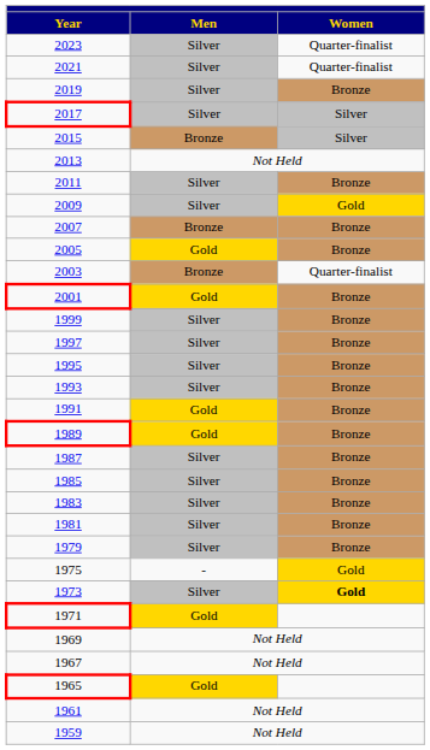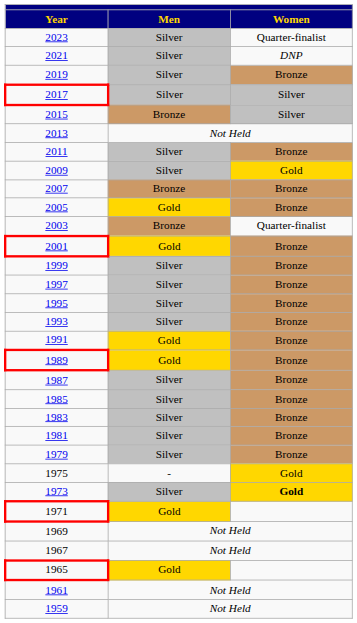 <table class="wikitable" style="text-align: center;font-size:90%;">
 <tr>
 <th style="background:#000080;" colspan=4></th>
 </tr>
 <tr style="color:gold;">
 <th style="background:#000080;" width=125>Year</th>
 <th style="background:#000080;" width=150>Men</th>
 <th style="background:#000080;" width=150>Women</th>
 </tr>
 <tr>
 <td><a href='#'>2023</a></td>
 <td bgcolor=silver> Silver</td>
 <td>Quarter-finalist</td>
 </tr>
 <tr>
 <td><a href='#'>2021</a></td>
 <td bgcolor=silver> Silver</td>
-<td>Quarter-finalist</td>
+<td><em>DNP</em></td>
 </tr>
 <tr>
 <td><a href='#'>2019</a></td>
 <td bgcolor=silver> Silver</td>
 <td bgcolor="#cc9966"> Bronze</td>
 </tr>
 <tr>
 <td style="border: 3px solid red"><a href='#'>2017</a></td>
 <td bgcolor=silver> Silver</td>
 <td bgcolor=silver> Silver</td>
 </tr>
 <tr>
 <td><a href='#'>2015</a></td>
 <td bgcolor="#cc9966"> Bronze</td>
 <td bgcolor=silver> Silver</td>
 </tr>
 <tr>
 <td><a href='#'>2013</a></td>
 <td colspan=2><em>Not Held</em></td>
 </tr>
 <tr>
 <td><a href='#'>2011</a></td>
 <td bgcolor=silver> Silver</td>
 <td bgcolor="#cc9966"> Bronze</td>
 </tr>
 <tr>
 <td><a href='#'>2009</a></td>
 <td bgcolor=silver> Silver</td>
 <td bgcolor=gold> Gold</td>
 </tr>
 <tr>
 <td><a href='#'>2007</a></td>
 <td bgcolor="#cc9966"> Bronze</td>
 <td bgcolor="#cc9966"> Bronze</td>
 </tr>
 <tr>
 <td><a href='#'>2005</a></td>
 <td bgcolor=gold> Gold</td>
 <td bgcolor="#cc9966"> Bronze</td>
 </tr>
 <tr>
 <td><a href='#'>2003</a></td>
 <td bgcolor="#cc9966"> Bronze</td>
 <td>Quarter-finalist</td>
 </tr>
 <tr>
 <td style="border: 3px solid red"><a href='#'>2001</a></td>
 <td bgcolor=gold> Gold</td>
 <td bgcolor="#cc9966"> Bronze</td>
 </tr>
 <tr>
 <td><a href='#'>1999</a></td>
 <td bgcolor=silver> Silver</td>
 <td bgcolor="#cc9966"> Bronze</td>
 </tr>
 <tr>
 <td><a href='#'>1997</a></td>
 <td bgcolor=silver> Silver</td>
 <td bgcolor="#cc9966"> Bronze</td>
 </tr>
 <tr>
 <td><a href='#'>1995</a></td>
 <td bgcolor=silver> Silver</td>
 <td bgcolor="#cc9966"> Bronze</td>
 </tr>
 <tr>
 <td><a href='#'>1993</a></td>
 <td bgcolor=silver> Silver</td>
 <td bgcolor="#cc9966"> Bronze</td>
 </tr>
 <tr>
 <td><a href='#'>1991</a></td>
 <td bgcolor=gold> Gold</td>
 <td bgcolor="#cc9966"> Bronze</td>
 </tr>
 <tr>
 <td style="border: 3px solid red"><a href='#'>1989</a></td>
 <td bgcolor=gold> Gold</td>
 <td bgcolor="#cc9966"> Bronze</td>
 </tr>
 <tr>
 <td><a href='#'>1987</a></td>
 <td bgcolor=silver> Silver</td>
 <td bgcolor="#cc9966"> Bronze</td>
 </tr>
 <tr>
 <td><a href='#'>1985</a></td>
 <td bgcolor=silver> Silver</td>
 <td bgcolor="#cc9966"> Bronze</td>
 </tr>
 <tr>
 <td><a href='#'>1983</a></td>
 <td bgcolor=silver> Silver</td>
 <td bgcolor="#cc9966"> Bronze</td>
 </tr>
 <tr>
 <td><a href='#'>1981</a></td>
 <td bgcolor=silver> Silver</td>
 <td bgcolor="#cc9966"> Bronze</td>
 </tr>
 <tr>
 <td><a href='#'>1979</a></td>
 <td bgcolor=silver> Silver</td>
 <td bgcolor="#cc9966"> Bronze</td>
 </tr>
 <tr>
 <td>1975</td>
 <td>-</td>
 <td bgcolor=gold> Gold</td>
 </tr>
 <tr>
 <td><a href='#'>1973</a></td>
 <td bgcolor=silver> Silver</td>
 <td bgcolor=gold><strong> Gold</strong></td>
 </tr>
 <tr>
 <td style="border: 3px solid red">1971</td>
 <td bgcolor=gold> Gold</td>
 <td></td>
 </tr>
 <tr>
 <td>1969</td>
 <td colspan=2><em>Not Held</em></td>
 </tr>
 <tr>
 <td>1967</td>
 <td colspan=2><em>Not Held</em></td>
 </tr>
 <tr>
 <td style="border: 3px solid red">1965</td>
 <td bgcolor=gold> Gold</td>
 <td></td>
 </tr>
 <tr>
 <td><a href='#'>1961</a></td>
 <td colspan=2><em>Not Held</em></td>
 </tr>
 <tr>
 <td><a href='#'>1959</a></td>
 <td colspan=2><em>Not Held</em></td>
 </tr>
 </table>
